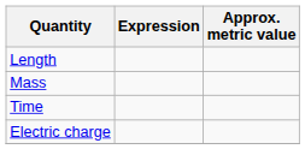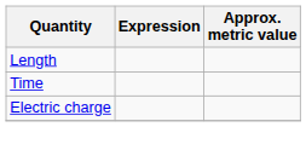 <table class="wikitable" align="right" style="margin-left: 1em;">
 <tr>
 <th>Quantity</th>
 <th>Expression</th>
 <th>Approx.<br>metric value</th>
 </tr>
 <tr align="left">
 <td><a href='#'>Length</a></td>
-<td></td>
-<td></td>
-</tr>
-<tr>
-<td><a href='#'>Mass</a></td>
 <td></td>
 <td></td>
 </tr>
 <tr>
 <td><a href='#'>Time</a></td>
 <td></td>
 <td></td>
 </tr>
 <tr>
 <td><a href='#'>Electric charge</a></td>
 <td></td>
 <td></td>
 </tr>
 <tr>
 </tr>
 </table>
